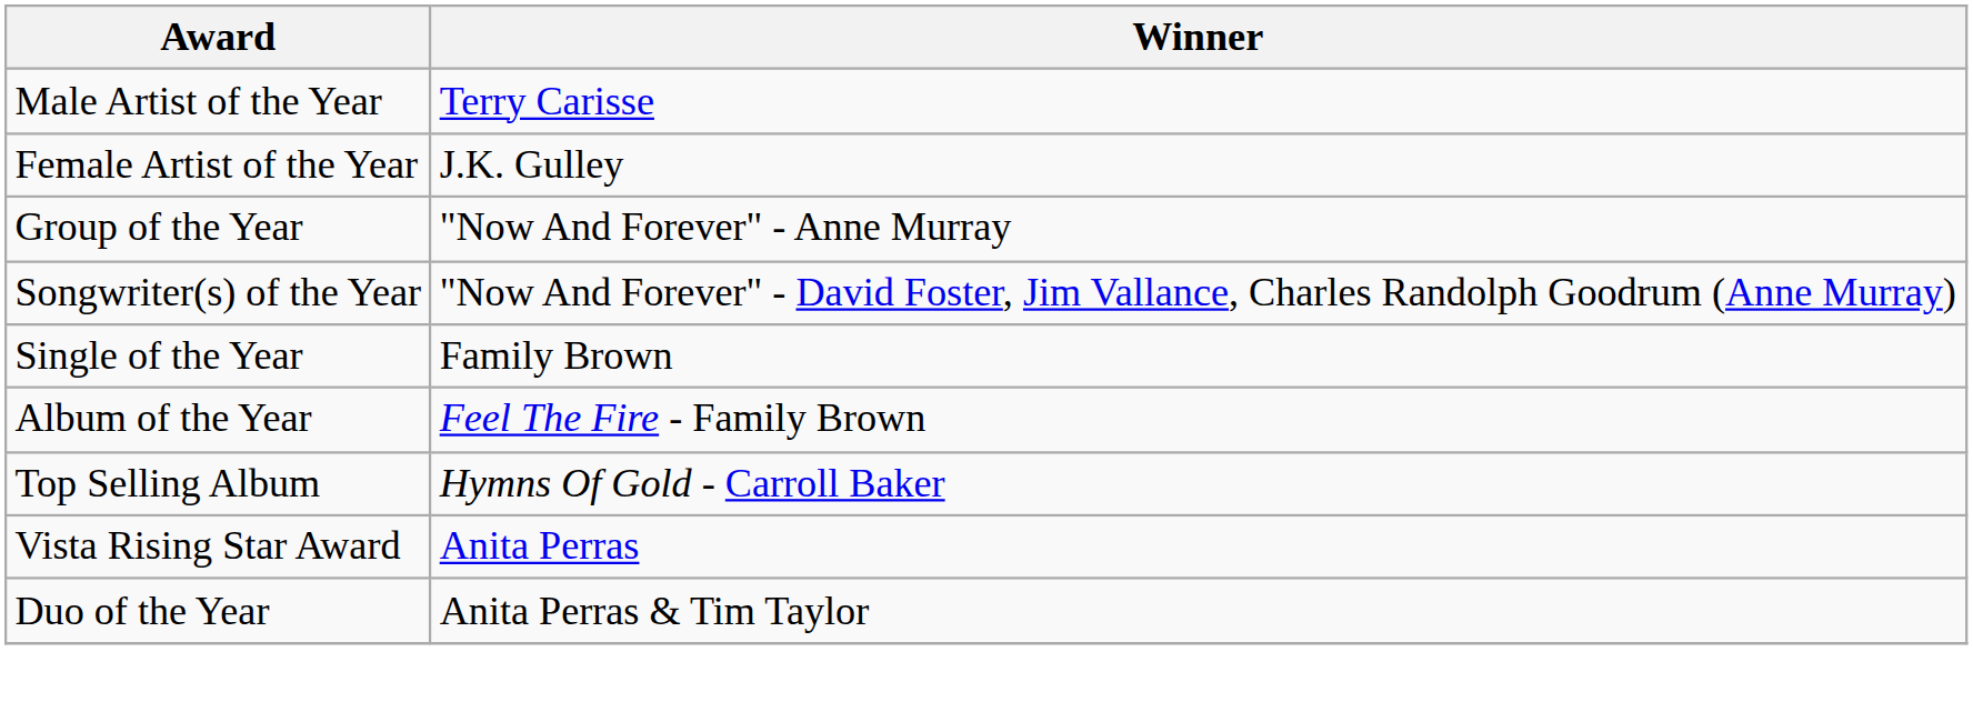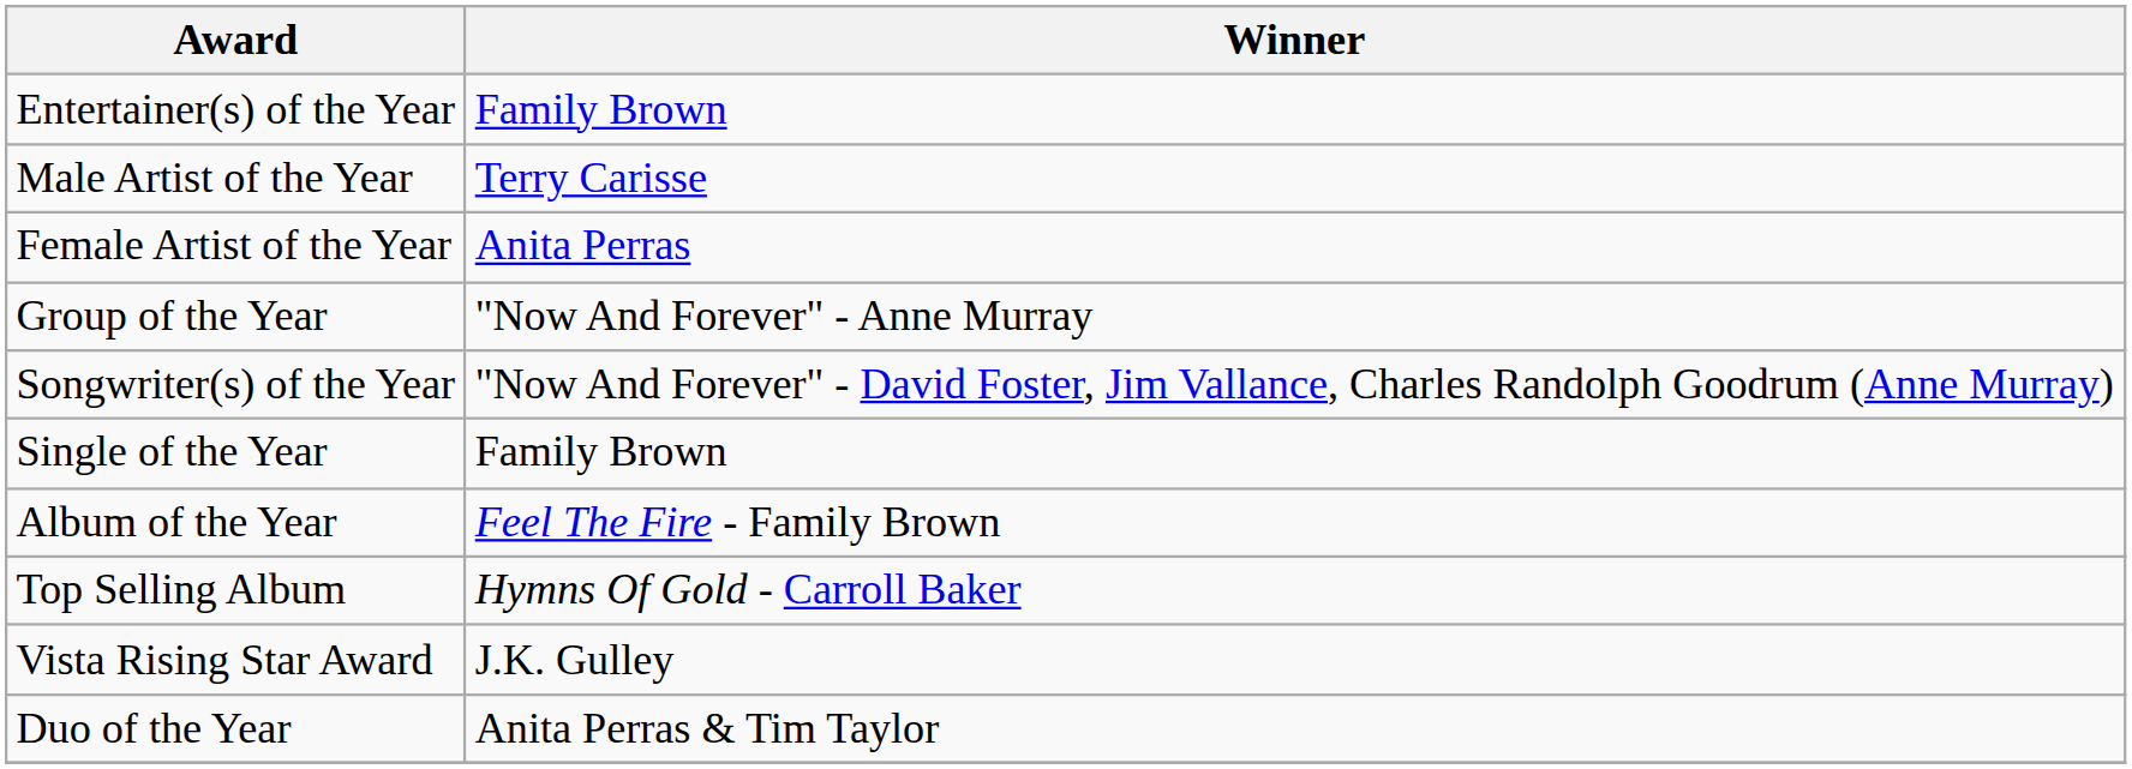 <table class="wikitable">
 <tr>
 <th>Award</th>
 <th>Winner</th>
+</tr>
+<tr>
+<td>Entertainer(s) of the Year</td>
+<td><a href='#'>Family Brown</a></td>
 </tr>
 <tr>
 <td>Male Artist of the Year</td>
 <td><a href='#'>Terry Carisse</a></td>
 </tr>
 <tr>
 <td>Female Artist of the Year</td>
-<td>J.K. Gulley</td>
+<td><a href='#'>Anita Perras</a></td>
 </tr>
 <tr>
 <td>Group of the Year</td>
 <td>"Now And Forever" - Anne Murray</td>
 </tr>
 <tr>
 <td>Songwriter(s) of the Year</td>
 <td>"Now And Forever" - <a href='#'>David Foster</a>, <a href='#'>Jim Vallance</a>, Charles Randolph Goodrum (<a href='#'>Anne Murray</a>)</td>
 </tr>
 <tr>
 <td>Single of the Year</td>
 <td>Family Brown</td>
 </tr>
 <tr>
 <td>Album of the Year</td>
 <td><em><a href='#'>Feel The Fire</a></em> - Family Brown</td>
 </tr>
 <tr>
 <td>Top Selling Album</td>
 <td><em>Hymns Of Gold</em> - <a href='#'>Carroll Baker</a></td>
 </tr>
 <tr>
 <td>Vista Rising Star Award</td>
-<td><a href='#'>Anita Perras</a></td>
+<td>J.K. Gulley</td>
 </tr>
 <tr>
 <td>Duo of the Year</td>
 <td>Anita Perras & Tim Taylor</td>
 </tr>
 <tr>
 </tr>
 </table>
